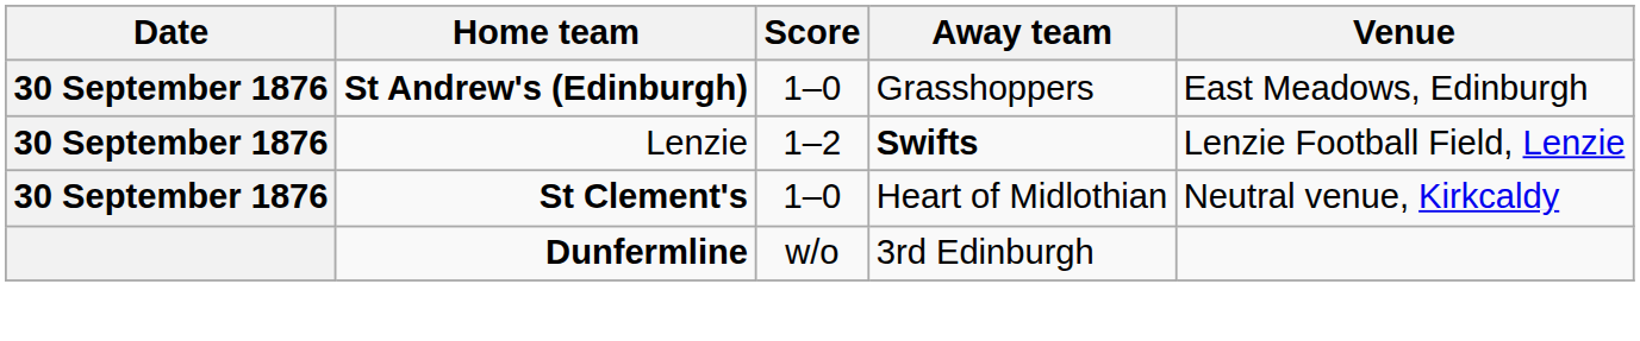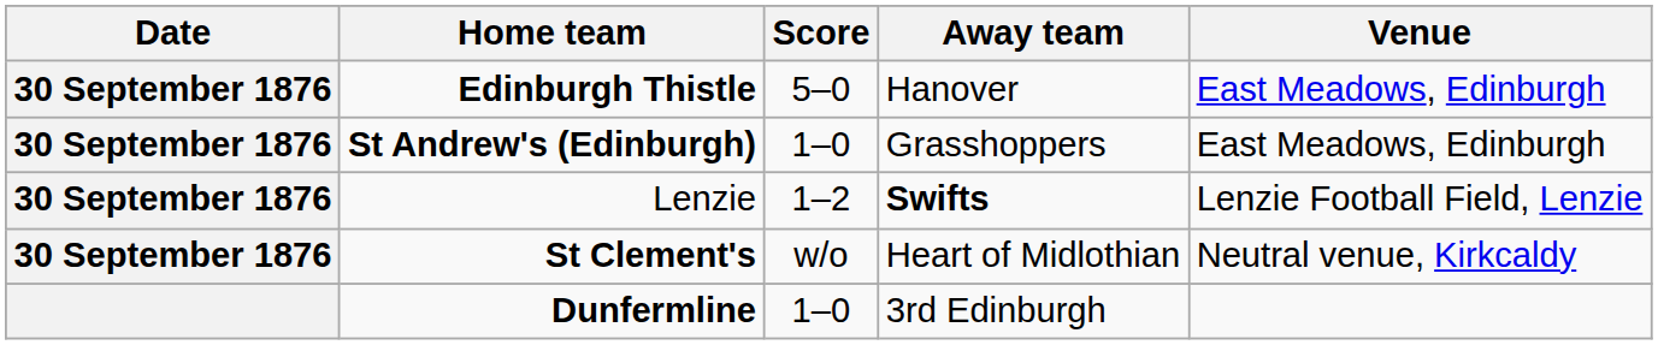 <table class="wikitable football-result-list" style="max-width: 80em; text-align: center">
 <tr>
 <th scope="col">Date</th>
 <th scope="col">Home team</th>
 <th scope="col">Score</th>
 <th scope="col">Away team</th>
 <th scope="col">Venue</th>
+</tr>
+<tr>
+<th scope="row">30 September 1876</th>
+<td align=right><strong>Edinburgh Thistle</strong></td>
+<td>5–0</td>
+<td align=left>Hanover</td>
+<td align=left><a href='#'>East Meadows</a>, <a href='#'>Edinburgh</a></td>
 </tr>
 <tr>
 <th scope="row">30 September 1876</th>
 <td align=right><strong>St Andrew's (Edinburgh)</strong></td>
 <td>1–0</td>
 <td align=left>Grasshoppers</td>
 <td align=left>East Meadows, Edinburgh</td>
 </tr>
 <tr>
 <th scope="row">30 September 1876</th>
 <td align=right>Lenzie</td>
 <td>1–2</td>
 <td align=left><strong>Swifts</strong></td>
 <td align=left>Lenzie Football Field, <a href='#'>Lenzie</a></td>
 </tr>
 <tr>
 <th scope="row">30 September 1876</th>
 <td align=right><strong>St Clement's</strong></td>
-<td>1–0</td>
+<td>w/o</td>
 <td align=left>Heart of Midlothian</td>
 <td align=left>Neutral venue, <a href='#'>Kirkcaldy</a></td>
 </tr>
 <tr>
 <th scope="row"></th>
 <td align=right><strong>Dunfermline</strong></td>
-<td>w/o</td>
+<td>1–0</td>
 <td align=left>3rd Edinburgh</td>
 <td></td>
 </tr>
 </table>
